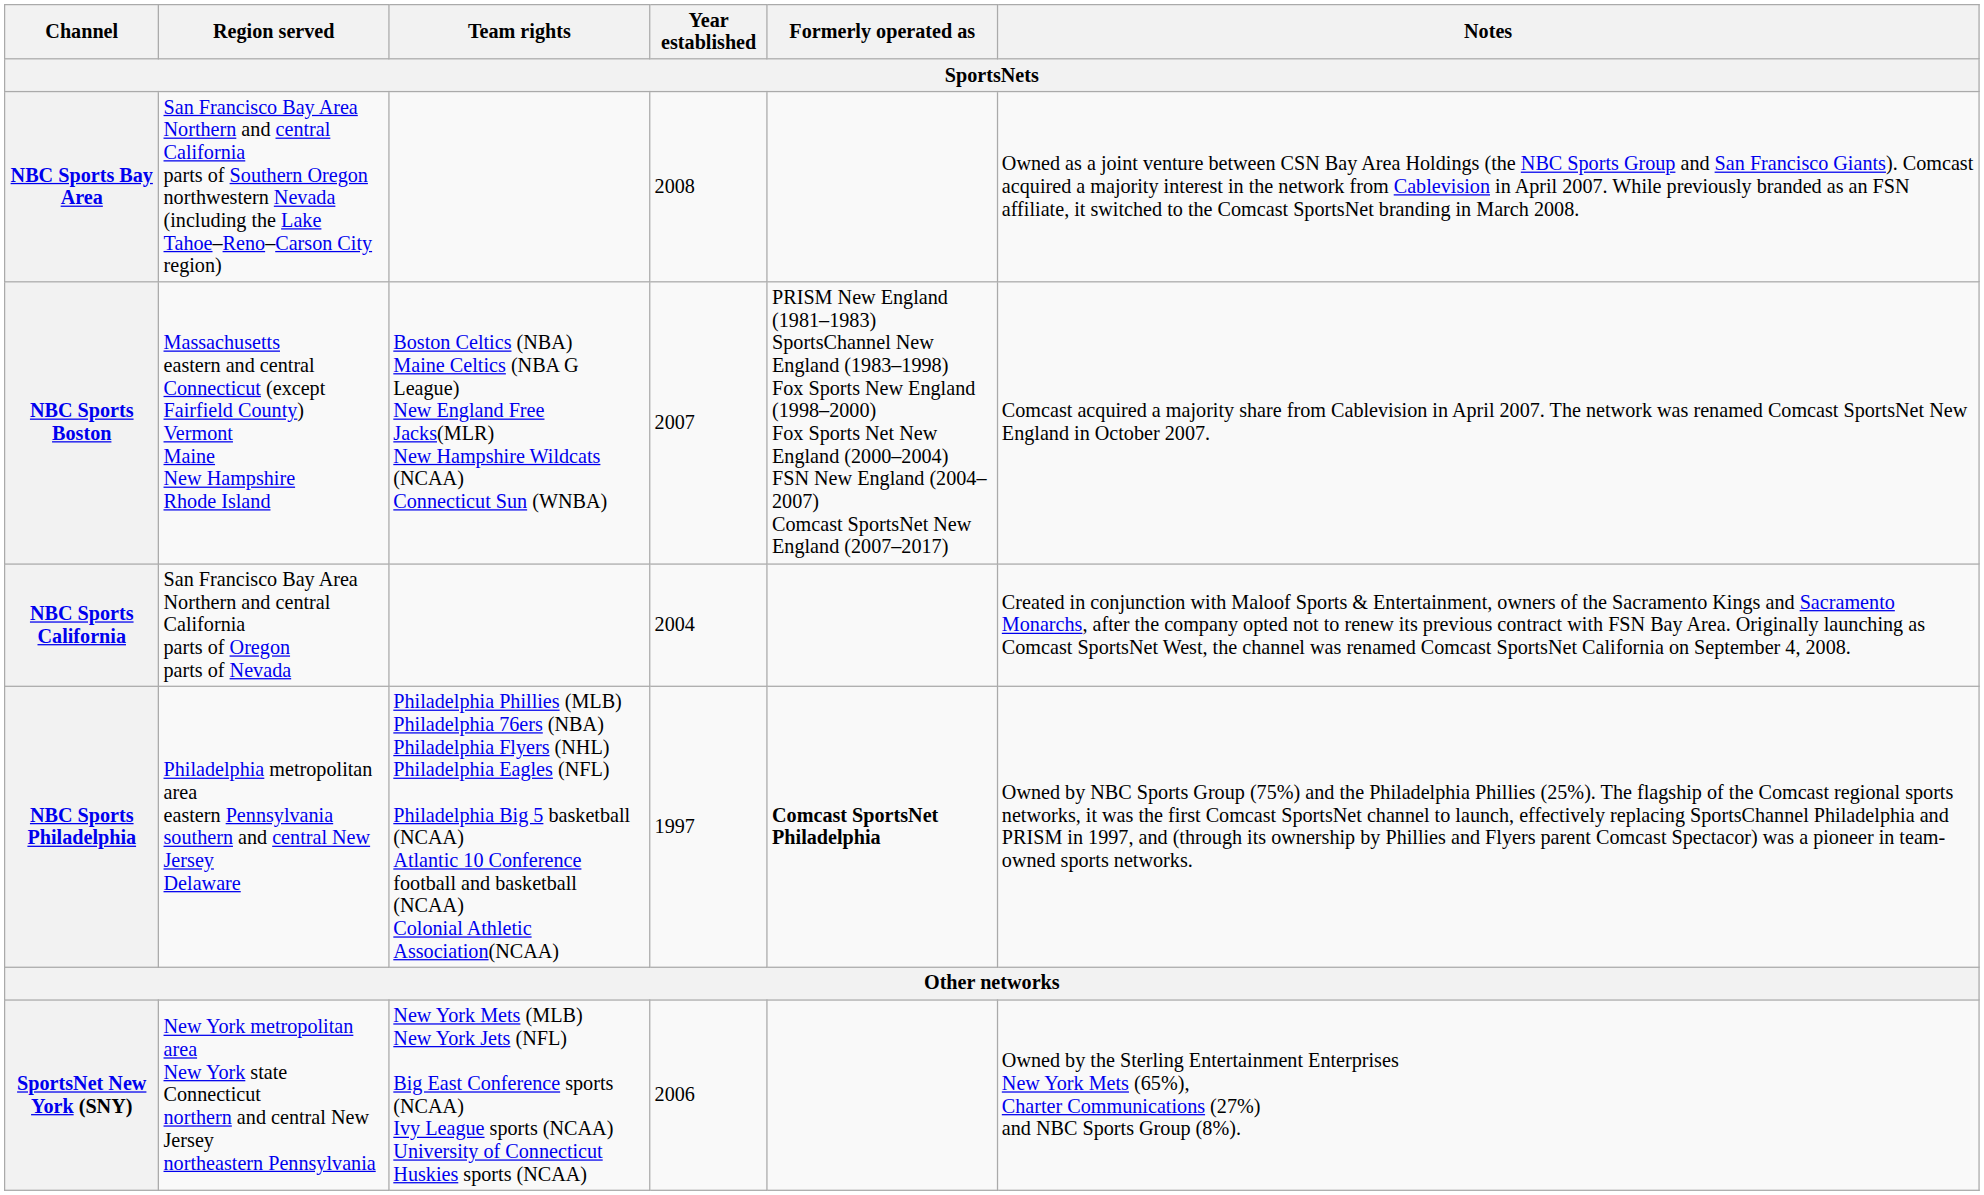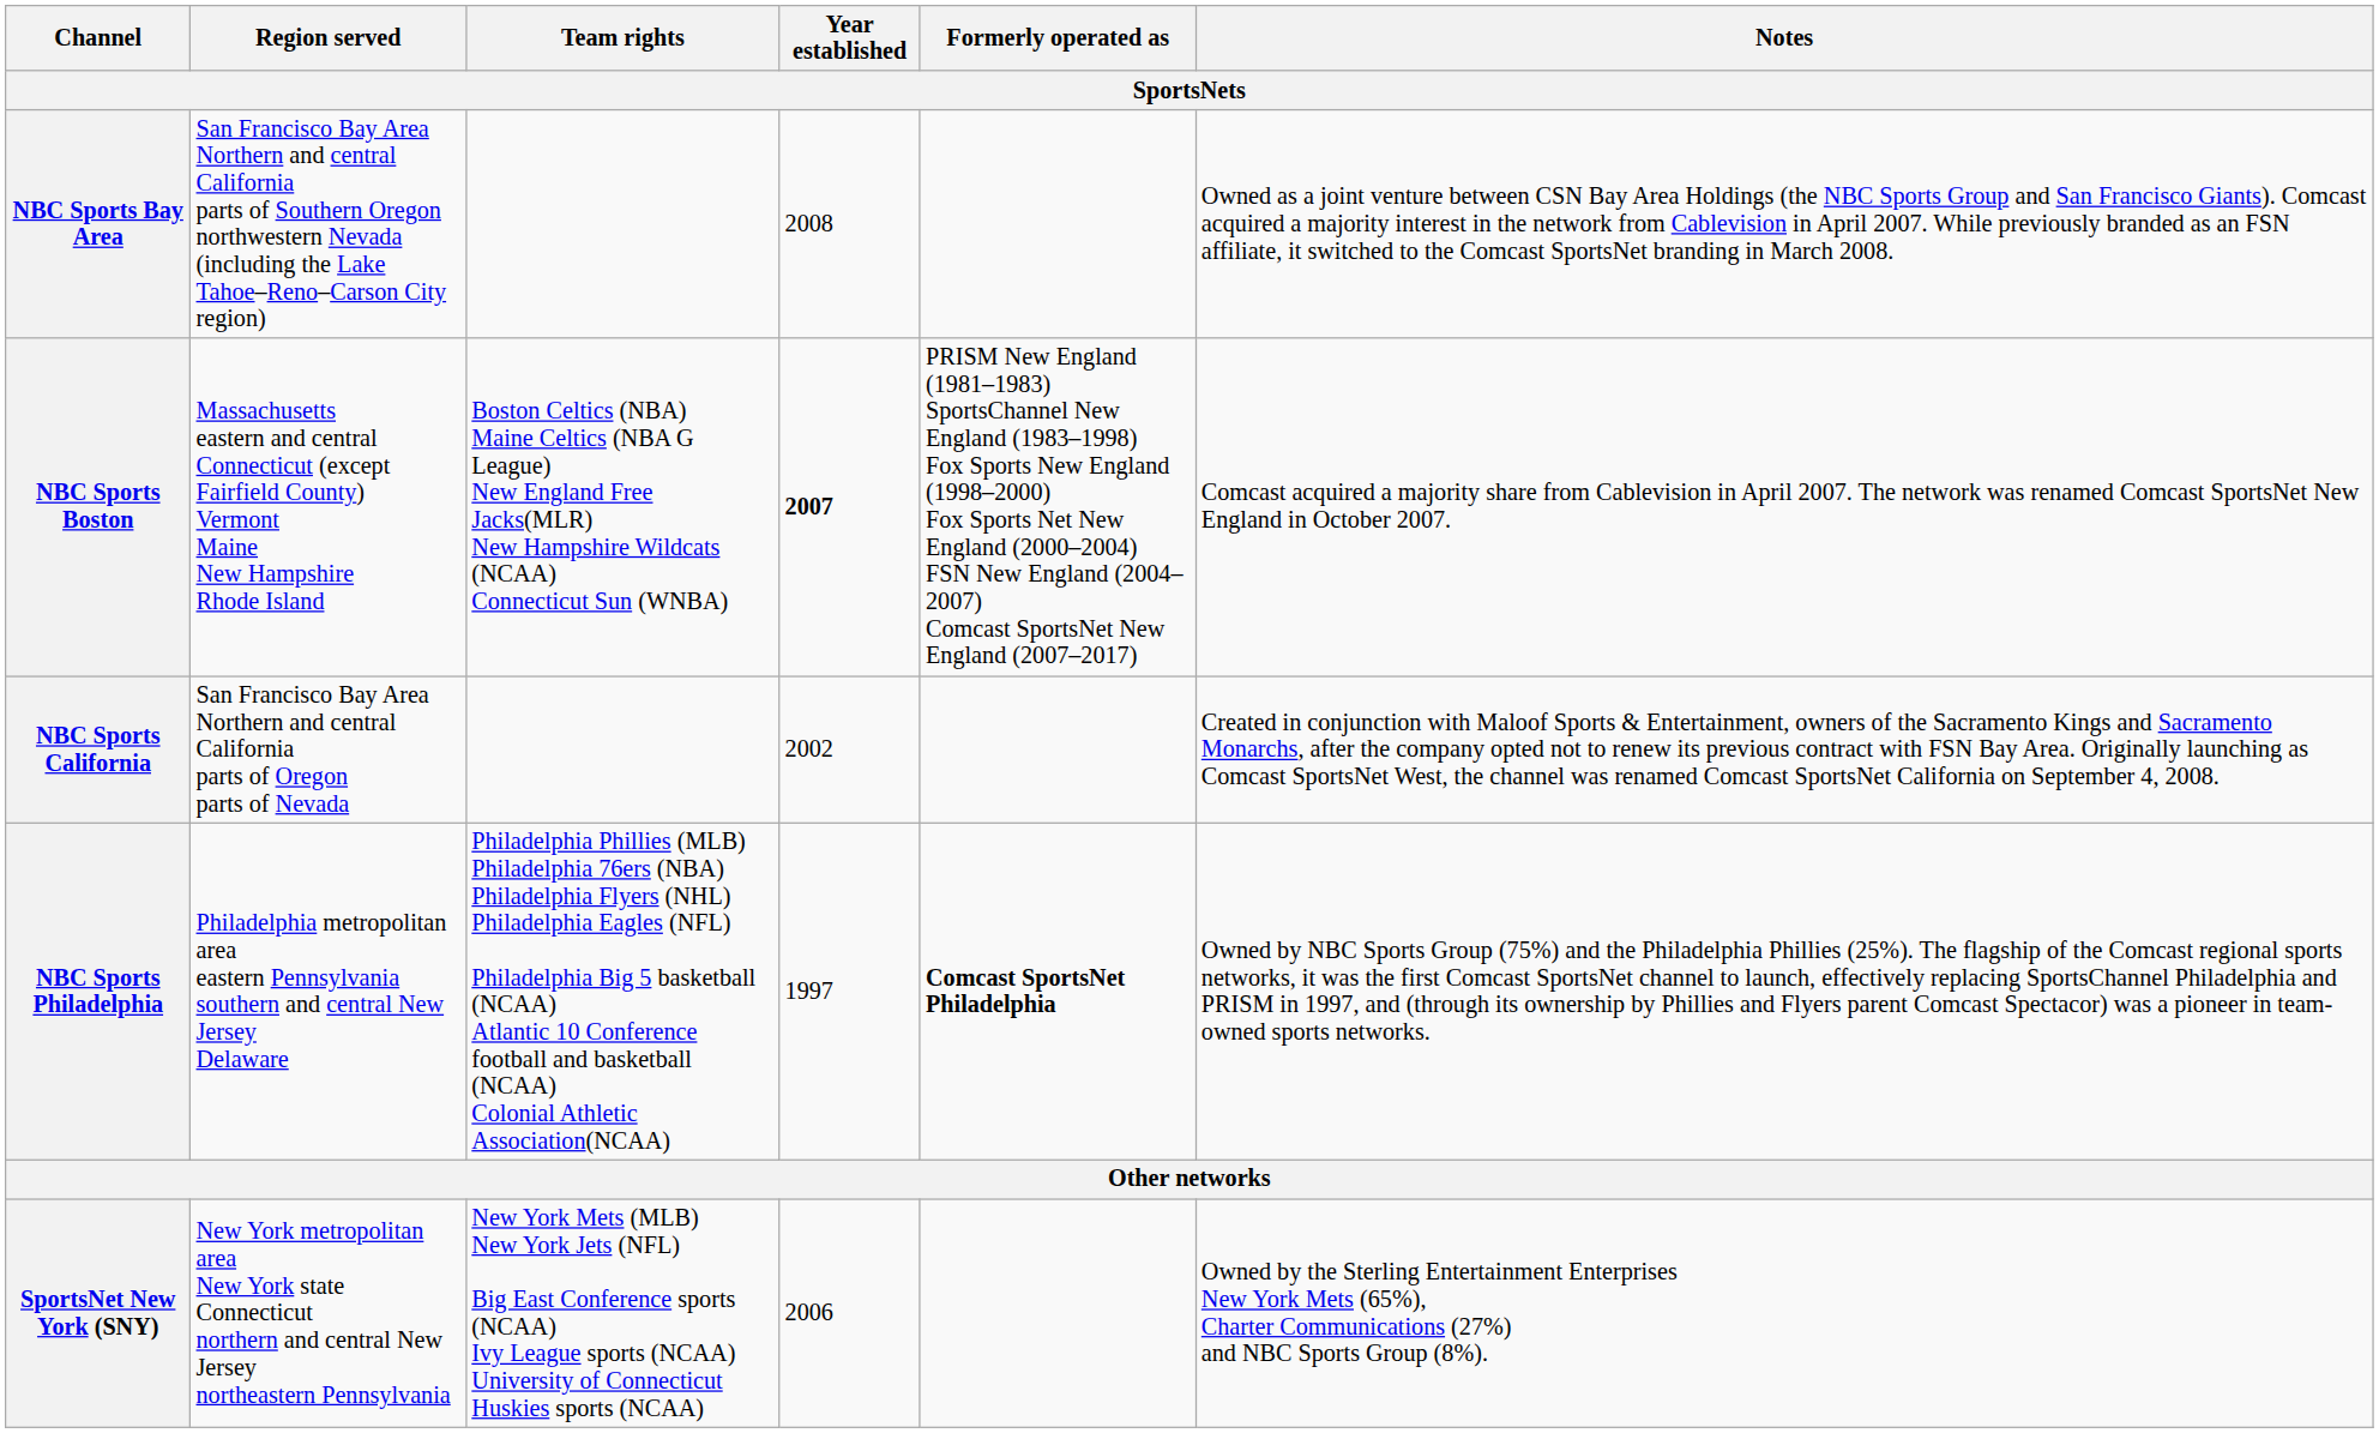 <table class="wikitable">
 <tr>
 <th>Channel</th>
 <th>Region served</th>
 <th>Team rights</th>
 <th>Year established</th>
 <th>Formerly operated as</th>
 <th>Notes</th>
 </tr>
 <tr>
 <th colspan=6>SportsNets</th>
 </tr>
 <tr>
 <th><a href='#'>NBC Sports Bay Area</a></th>
 <td style="width: 175px;"><a href='#'>San Francisco Bay Area</a><br><a href='#'>Northern</a> and <a href='#'>central California</a><br>parts of <a href='#'>Southern Oregon</a><br>northwestern <a href='#'>Nevada</a> (including the <a href='#'>Lake Tahoe</a>–<a href='#'>Reno</a>–<a href='#'>Carson City</a> region)</td>
 <td style="width: 200px;"><br></td>
 <td>2008</td>
 <td style="width: 175px;"><br></td>
 <td>Owned as a joint venture between CSN Bay Area Holdings (the <a href='#'>NBC Sports Group</a> and <a href='#'>San Francisco Giants</a>). Comcast acquired a majority interest in the network from <a href='#'>Cablevision</a> in April 2007. While previously branded as an FSN affiliate, it switched to the Comcast SportsNet branding in March 2008.</td>
 </tr>
 <tr>
 <th><a href='#'>NBC Sports Boston</a></th>
 <td><a href='#'>Massachusetts</a><br>eastern and central <a href='#'>Connecticut</a> (except <a href='#'>Fairfield County</a>)<br><a href='#'>Vermont</a><br><a href='#'>Maine</a><br><a href='#'>New Hampshire</a><br><a href='#'>Rhode Island</a></td>
 <td><a href='#'>Boston Celtics</a> (NBA)<br><a href='#'>Maine Celtics</a> (NBA G League)<br><a href='#'>New England Free Jacks</a>(MLR)<br><a href='#'>New Hampshire Wildcats</a> (NCAA)<br><a href='#'>Connecticut Sun</a> (WNBA)</td>
-<td>2007</td>
+<td><strong>2007</strong></td>
 <td>PRISM New England (1981–1983)<br>SportsChannel New England (1983–1998)<br>Fox Sports New England (1998–2000)<br>Fox Sports Net New England (2000–2004)<br>FSN New England (2004–2007)<br>Comcast SportsNet New England (2007–2017)</td>
 <td>Comcast acquired a majority share from Cablevision in April 2007. The network was renamed Comcast SportsNet New England in October 2007.</td>
 </tr>
 <tr>
 <th><a href='#'>NBC Sports California</a></th>
 <td>San Francisco Bay Area<br>Northern and central California<br>parts of <a href='#'>Oregon</a><br>parts of <a href='#'>Nevada</a></td>
 <td><br></td>
-<td>2004</td>
+<td>2002</td>
 <td></td>
 <td>Created in conjunction with Maloof Sports & Entertainment, owners of the Sacramento Kings and <a href='#'>Sacramento Monarchs</a>, after the company opted not to renew its previous contract with FSN Bay Area. Originally launching as Comcast SportsNet West, the channel was renamed Comcast SportsNet California on September 4, 2008.</td>
 </tr>
 <tr>
 <th><a href='#'>NBC Sports Philadelphia</a></th>
 <td><a href='#'>Philadelphia</a> metropolitan area<br>eastern <a href='#'>Pennsylvania</a><br><a href='#'>southern</a> and <a href='#'>central New Jersey</a><br><a href='#'>Delaware</a></td>
 <td><a href='#'>Philadelphia Phillies</a> (MLB)<br><a href='#'>Philadelphia 76ers</a> (NBA)<br><a href='#'>Philadelphia Flyers</a> (NHL)<br><a href='#'>Philadelphia Eagles</a> (NFL)<br><br><a href='#'>Philadelphia Big 5</a> basketball (NCAA)<br><a href='#'>Atlantic 10 Conference</a> football and basketball (NCAA)<br><a href='#'>Colonial Athletic Association</a>(NCAA)</td>
 <td>1997</td>
 <td><strong>Comcast SportsNet Philadelphia</strong></td>
 <td>Owned by NBC Sports Group (75%) and the Philadelphia Phillies (25%). The flagship of the Comcast regional sports networks, it was the first Comcast SportsNet channel to launch, effectively replacing SportsChannel Philadelphia and PRISM in 1997, and (through its ownership by Phillies and  Flyers parent Comcast Spectacor) was a pioneer in team-owned sports networks.</td>
 </tr>
 <tr>
 <th colspan=6>Other networks</th>
 </tr>
 <tr>
 <th><a href='#'>SportsNet New York</a> (SNY)</th>
 <td><a href='#'>New York metropolitan area</a><br><a href='#'>New York</a> state<br>Connecticut<br><a href='#'>northern</a> and central New Jersey<br><a href='#'>northeastern Pennsylvania</a></td>
 <td><a href='#'>New York Mets</a> (MLB)<br><a href='#'>New York Jets</a> (NFL)<br><br><a href='#'>Big East Conference</a> sports (NCAA)<br><a href='#'>Ivy League</a> sports (NCAA)<br><a href='#'>University of Connecticut Huskies</a> sports (NCAA)</td>
 <td>2006</td>
 <td></td>
 <td>Owned by the Sterling Entertainment Enterprises<br><a href='#'>New York Mets</a> (65%),<br><a href='#'>Charter Communications</a> (27%)<br>and NBC Sports Group (8%).</td>
 </tr>
 </table>
